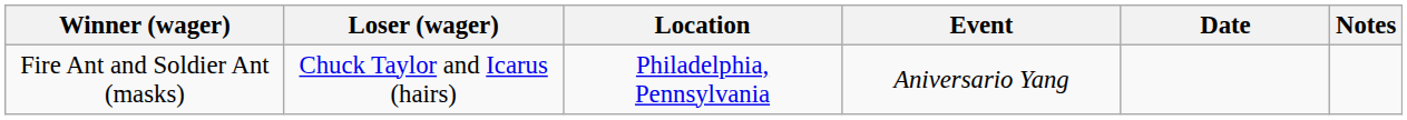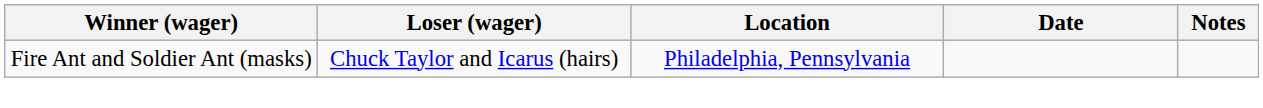 <table class="wikitable sortable" style="text-align: center;" width=100%>
 <tr>
 <th width=20%>Winner (wager)</th>
 <th width=20%>Loser (wager)</th>
 <th width=20%>Location</th>
-<th width=20%>Event</th>
 <th width=15%>Date</th>
 <th width=5%>Notes</th>
 </tr>
 <tr>
 <td>Fire Ant and Soldier Ant (masks)</td>
 <td><a href='#'>Chuck Taylor</a> and <a href='#'>Icarus</a> (hairs)</td>
 <td><a href='#'>Philadelphia, Pennsylvania</a></td>
-<td><em>Aniversario Yang</em></td>
 <td></td>
 <td></td>
 </tr>
 </table>
